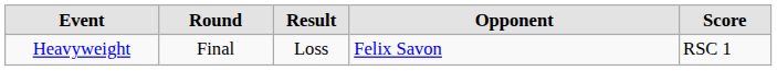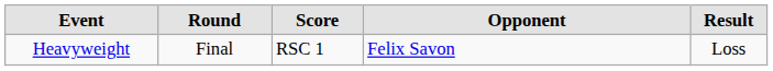 <table style='font-size: 85%; text-align: left;' class='wikitable' width='45%'>
 <tr>
 <th style='border-style: none none solid solid; background: #e3e3e3; width: 20%'><strong>Event</strong></th>
 <th style='border-style: none none solid solid; background: #e3e3e3; width: 15%'><strong>Round</strong></th>
+<th style='border-style: none none solid solid; background: #e3e3e3; width: 12%'><strong>Score</strong></th>
+<th style='border-style: none none solid solid; background: #e3e3e3; width: 43%'><strong>Opponent</strong></th>
 <th style='border-style: none none solid solid; background: #e3e3e3; width: 10%'><strong>Result</strong></th>
-<th style='border-style: none none solid solid; background: #e3e3e3; width: 43%'><strong>Opponent</strong></th>
-<th style='border-style: none none solid solid; background: #e3e3e3; width: 12%'><strong>Score</strong></th>
 </tr>
 <tr align=center>
 <td style="text-align:center;"><a href='#'>Heavyweight</a></td>
 <td align='center'>Final</td>
+<td align='left'>RSC 1</td>
+<td align='left'> <a href='#'>Felix Savon</a></td>
 <td>Loss</td>
-<td align='left'> <a href='#'>Felix Savon</a></td>
-<td align='left'>RSC 1</td>
 </tr>
 </table>
